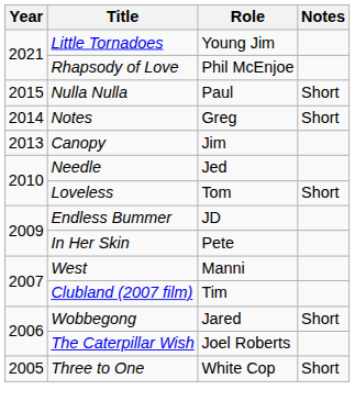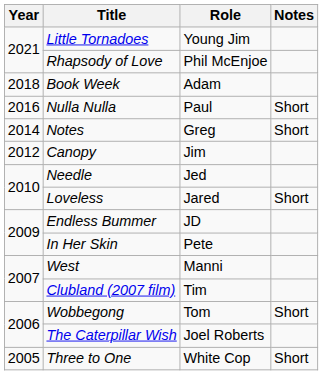 <table class="wikitable sortable">
 <tr>
 <th>Year</th>
 <th>Title</th>
 <th>Role</th>
 <th>Notes</th>
 </tr>
 <tr>
 <td rowspan="2">2021</td>
 <td><em><a href='#'>Little Tornadoes</a></em></td>
 <td>Young Jim</td>
 <td></td>
 </tr>
 <tr>
 <td><em>Rhapsody of Love</em></td>
 <td>Phil McEnjoe</td>
 <td></td>
 </tr>
 <tr>
-<td>2015</td>
+<td>2018</td>
+<td><em>Book Week</em></td>
+<td>Adam</td>
+<td></td>
+</tr>
+<tr>
+<td>2016</td>
 <td><em>Nulla Nulla</em></td>
 <td>Paul</td>
 <td>Short</td>
 </tr>
 <tr>
 <td>2014</td>
 <td><em>Notes</em></td>
 <td>Greg</td>
 <td>Short</td>
 </tr>
 <tr>
-<td>2013</td>
+<td>2012</td>
 <td><em>Canopy</em></td>
 <td>Jim</td>
 <td></td>
 </tr>
 <tr>
 <td rowspan="2">2010</td>
 <td><em>Needle</em></td>
 <td>Jed</td>
 <td></td>
 </tr>
 <tr>
 <td><em>Loveless</em></td>
-<td>Tom</td>
+<td>Jared</td>
 <td>Short</td>
 </tr>
 <tr>
 <td rowspan="2">2009</td>
 <td><em>Endless Bummer</em></td>
 <td>JD</td>
 <td></td>
 </tr>
 <tr>
 <td><em>In Her Skin</em></td>
 <td>Pete</td>
 <td></td>
 </tr>
 <tr>
 <td rowspan="2">2007</td>
 <td><em>West</em></td>
 <td>Manni</td>
 <td></td>
 </tr>
 <tr>
 <td><em><a href='#'>Clubland (2007 film)</a></em></td>
 <td>Tim</td>
 <td></td>
 </tr>
 <tr>
 <td rowspan="2">2006</td>
 <td><em>Wobbegong</em></td>
-<td>Jared</td>
+<td>Tom</td>
 <td>Short</td>
 </tr>
 <tr>
 <td><em><a href='#'>The Caterpillar Wish</a></em></td>
 <td>Joel Roberts</td>
 <td></td>
 </tr>
 <tr>
 <td>2005</td>
 <td><em>Three to One</em></td>
 <td>White Cop</td>
 <td>Short</td>
 </tr>
 </table>
